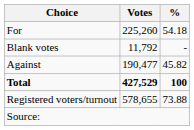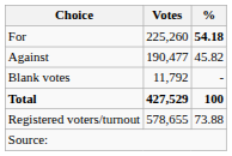 <table class=wikitable style=text-align:right>
 <tr>
 <th>Choice</th>
 <th>Votes</th>
 <th>%</th>
 </tr>
 <tr>
 <td align=left>For</td>
 <td>225,260</td>
-<td>54.18</td>
+<td><strong>54.18</strong></td>
+</tr>
+<tr>
+<td align=left>Against</td>
+<td>190,477</td>
+<td>45.82</td>
 </tr>
 <tr>
 <td align=left>Blank votes</td>
 <td>11,792</td>
 <td>-</td>
-</tr>
-<tr>
-<td align=left>Against</td>
-<td>190,477</td>
-<td>45.82</td>
 </tr>
 <tr>
 <td align=left><strong>Total</strong></td>
 <td><strong>427,529</strong></td>
 <td><strong>100</strong></td>
 </tr>
 <tr>
 <td align=left>Registered voters/turnout</td>
 <td>578,655</td>
 <td>73.88</td>
 </tr>
 <tr>
 <td colspan=3 align=left>Source: </td>
 </tr>
 </table>
